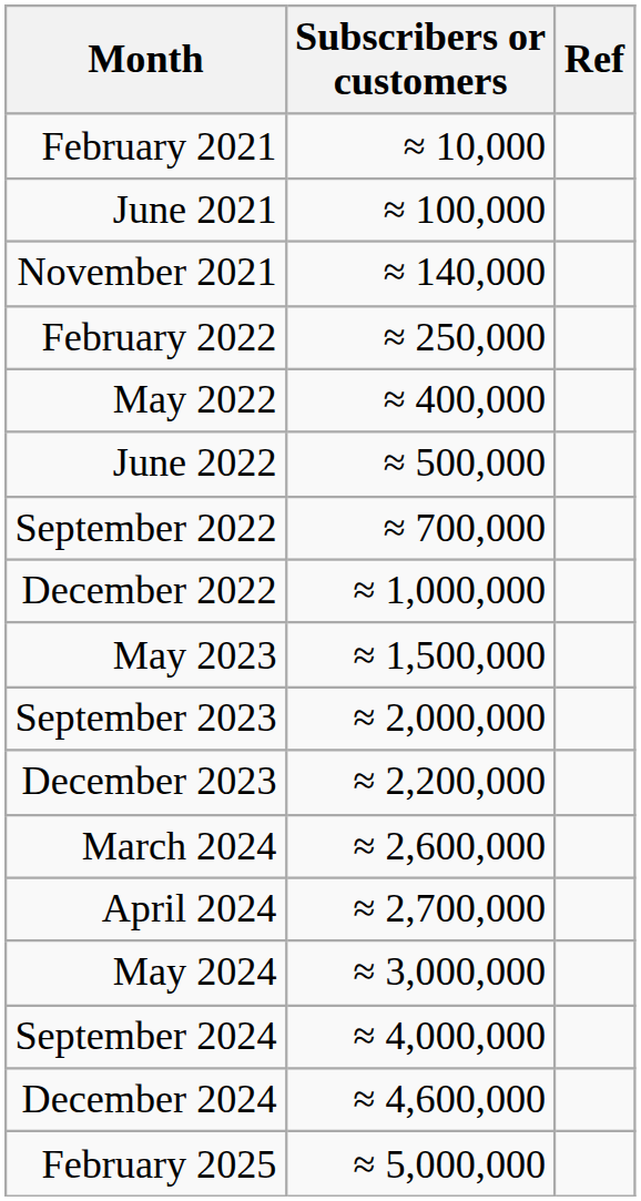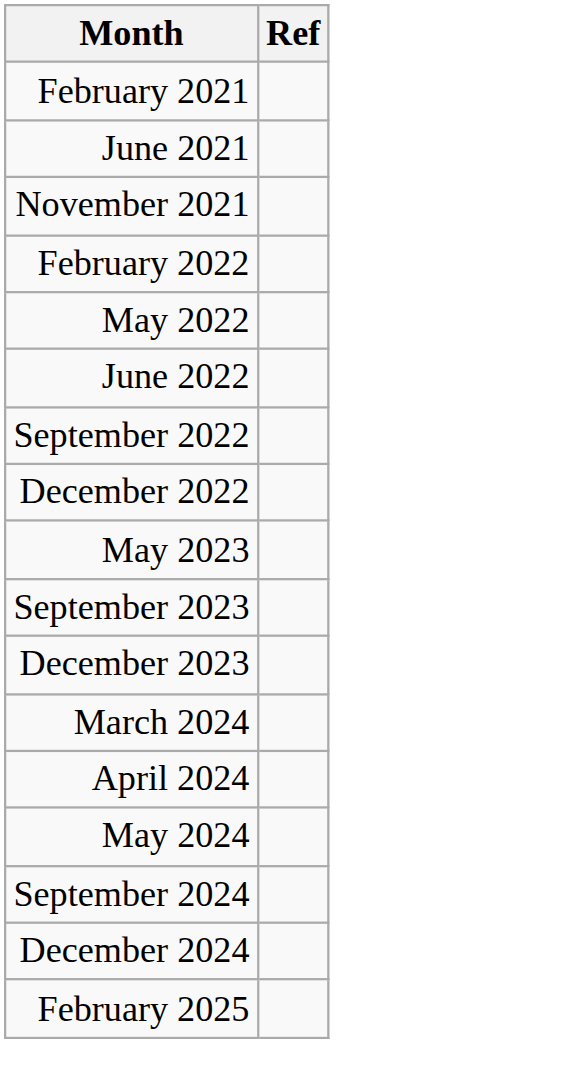 <table class="wikitable" style="text-align: right">
 <tr>
 <th scope="col">Month</th>
-<th scope="col">Subscribers or<br> customers</th>
 <th scope="col">Ref</th>
 </tr>
 <tr>
 <td>February 2021</td>
-<td>≈ 10,000</td>
 <td></td>
 </tr>
 <tr>
 <td>June 2021</td>
-<td>≈ 100,000</td>
 <td></td>
 </tr>
 <tr>
 <td>November 2021</td>
-<td>≈ 140,000</td>
 <td></td>
 </tr>
 <tr>
 <td>February 2022</td>
-<td>≈ 250,000</td>
 <td></td>
 </tr>
 <tr>
 <td>May 2022</td>
-<td>≈ 400,000</td>
 <td></td>
 </tr>
 <tr>
 <td>June 2022</td>
-<td>≈ 500,000</td>
 <td></td>
 </tr>
 <tr>
 <td>September 2022</td>
-<td>≈ 700,000</td>
 <td></td>
 </tr>
 <tr>
 <td>December 2022</td>
-<td>≈ 1,000,000</td>
 <td></td>
 </tr>
 <tr>
 <td>May 2023</td>
-<td>≈ 1,500,000</td>
 <td></td>
 </tr>
 <tr>
 <td>September 2023</td>
-<td>≈ 2,000,000</td>
 <td></td>
 </tr>
 <tr>
 <td>December 2023</td>
-<td>≈ 2,200,000</td>
 <td></td>
 </tr>
 <tr>
 <td>March 2024</td>
-<td>≈ 2,600,000</td>
 <td></td>
 </tr>
 <tr>
 <td>April 2024</td>
-<td>≈ 2,700,000</td>
 <td></td>
 </tr>
 <tr>
 <td>May 2024</td>
-<td>≈ 3,000,000</td>
 <td></td>
 </tr>
 <tr>
 <td>September 2024</td>
-<td>≈ 4,000,000</td>
 <td></td>
 </tr>
 <tr>
 <td>December 2024</td>
-<td>≈ 4,600,000</td>
 <td></td>
 </tr>
 <tr>
 <td>February 2025</td>
-<td>≈ 5,000,000</td>
 <td></td>
 </tr>
 </table>
